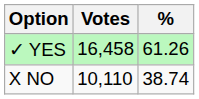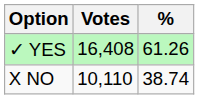 <table class="wikitable">
 <tr>
 <th>Option</th>
 <th>Votes</th>
 <th>%</th>
 </tr>
 <tr>
 <td style=background:#bbf8be>✓ YES</td>
-<td style=background:#bbf8be>16,458</td>
+<td style=background:#bbf8be>16,408</td>
 <td style=background:#bbf8be>61.26</td>
 </tr>
 <tr>
 <td>X NO</td>
 <td>10,110</td>
 <td>38.74</td>
 </tr>
 </table>
